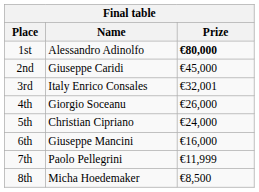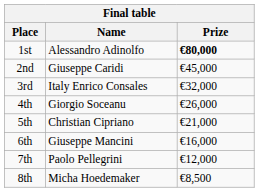 <table class="wikitable">
 <tr>
 <th colspan="3">Final table</th>
 </tr>
 <tr>
 <th style="width:50px;">Place</th>
 <th style="width:175px;">Name</th>
 <th style="width:100px;">Prize</th>
 </tr>
 <tr>
 <td style="text-align:center;">1st</td>
 <td> Alessandro Adinolfo</td>
 <td><strong>€80,000</strong></td>
 </tr>
 <tr>
 <td style="text-align:center;">2nd</td>
 <td> Giuseppe Caridi</td>
 <td>€45,000</td>
 </tr>
 <tr>
 <td style="text-align:center;">3rd</td>
 <td> Italy	Enrico Consales</td>
-<td>€32,001</td>
+<td>€32,000</td>
 </tr>
 <tr>
 <td style="text-align:center;">4th</td>
 <td> Giorgio Soceanu</td>
 <td>€26,000</td>
 </tr>
 <tr>
 <td style="text-align:center;">5th</td>
 <td> Christian Cipriano</td>
-<td>€24,000</td>
+<td>€21,000</td>
 </tr>
 <tr>
 <td style="text-align:center;">6th</td>
 <td> Giuseppe Mancini</td>
 <td>€16,000</td>
 </tr>
 <tr>
 <td style="text-align:center;">7th</td>
 <td> Paolo Pellegrini</td>
-<td>€11,999</td>
+<td>€12,000</td>
 </tr>
 <tr>
 <td style="text-align:center;">8th</td>
 <td> Micha Hoedemaker</td>
 <td>€8,500</td>
 </tr>
 </table>
